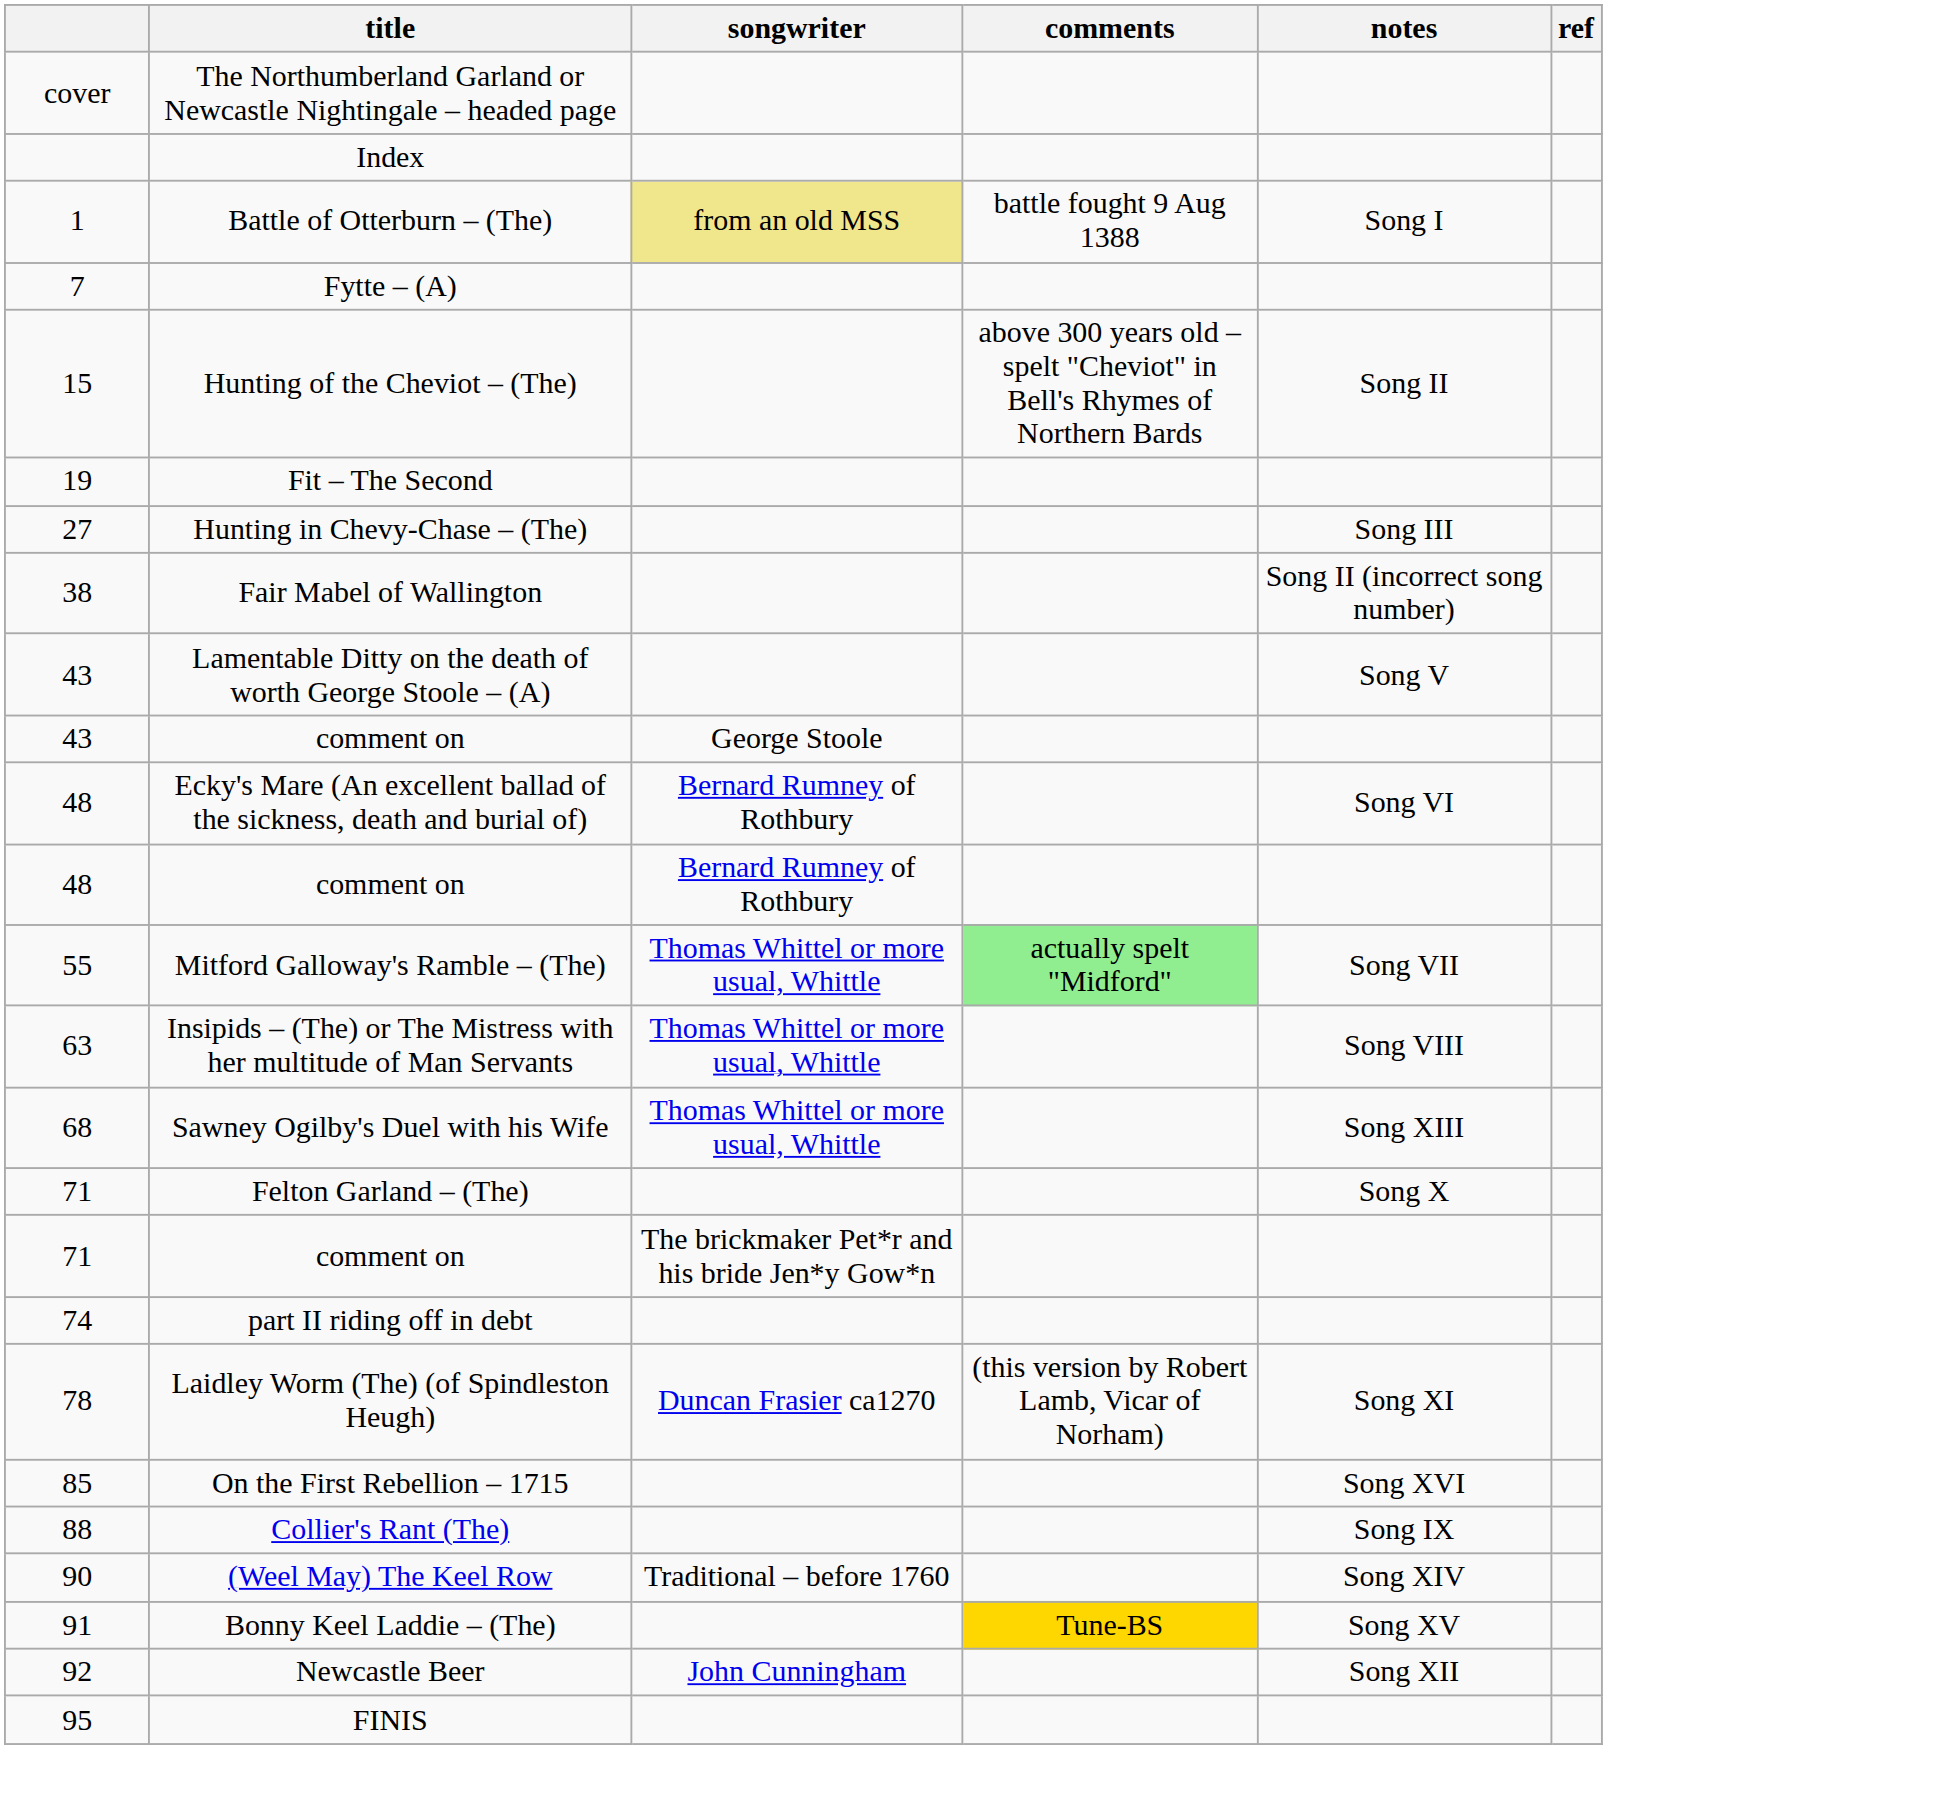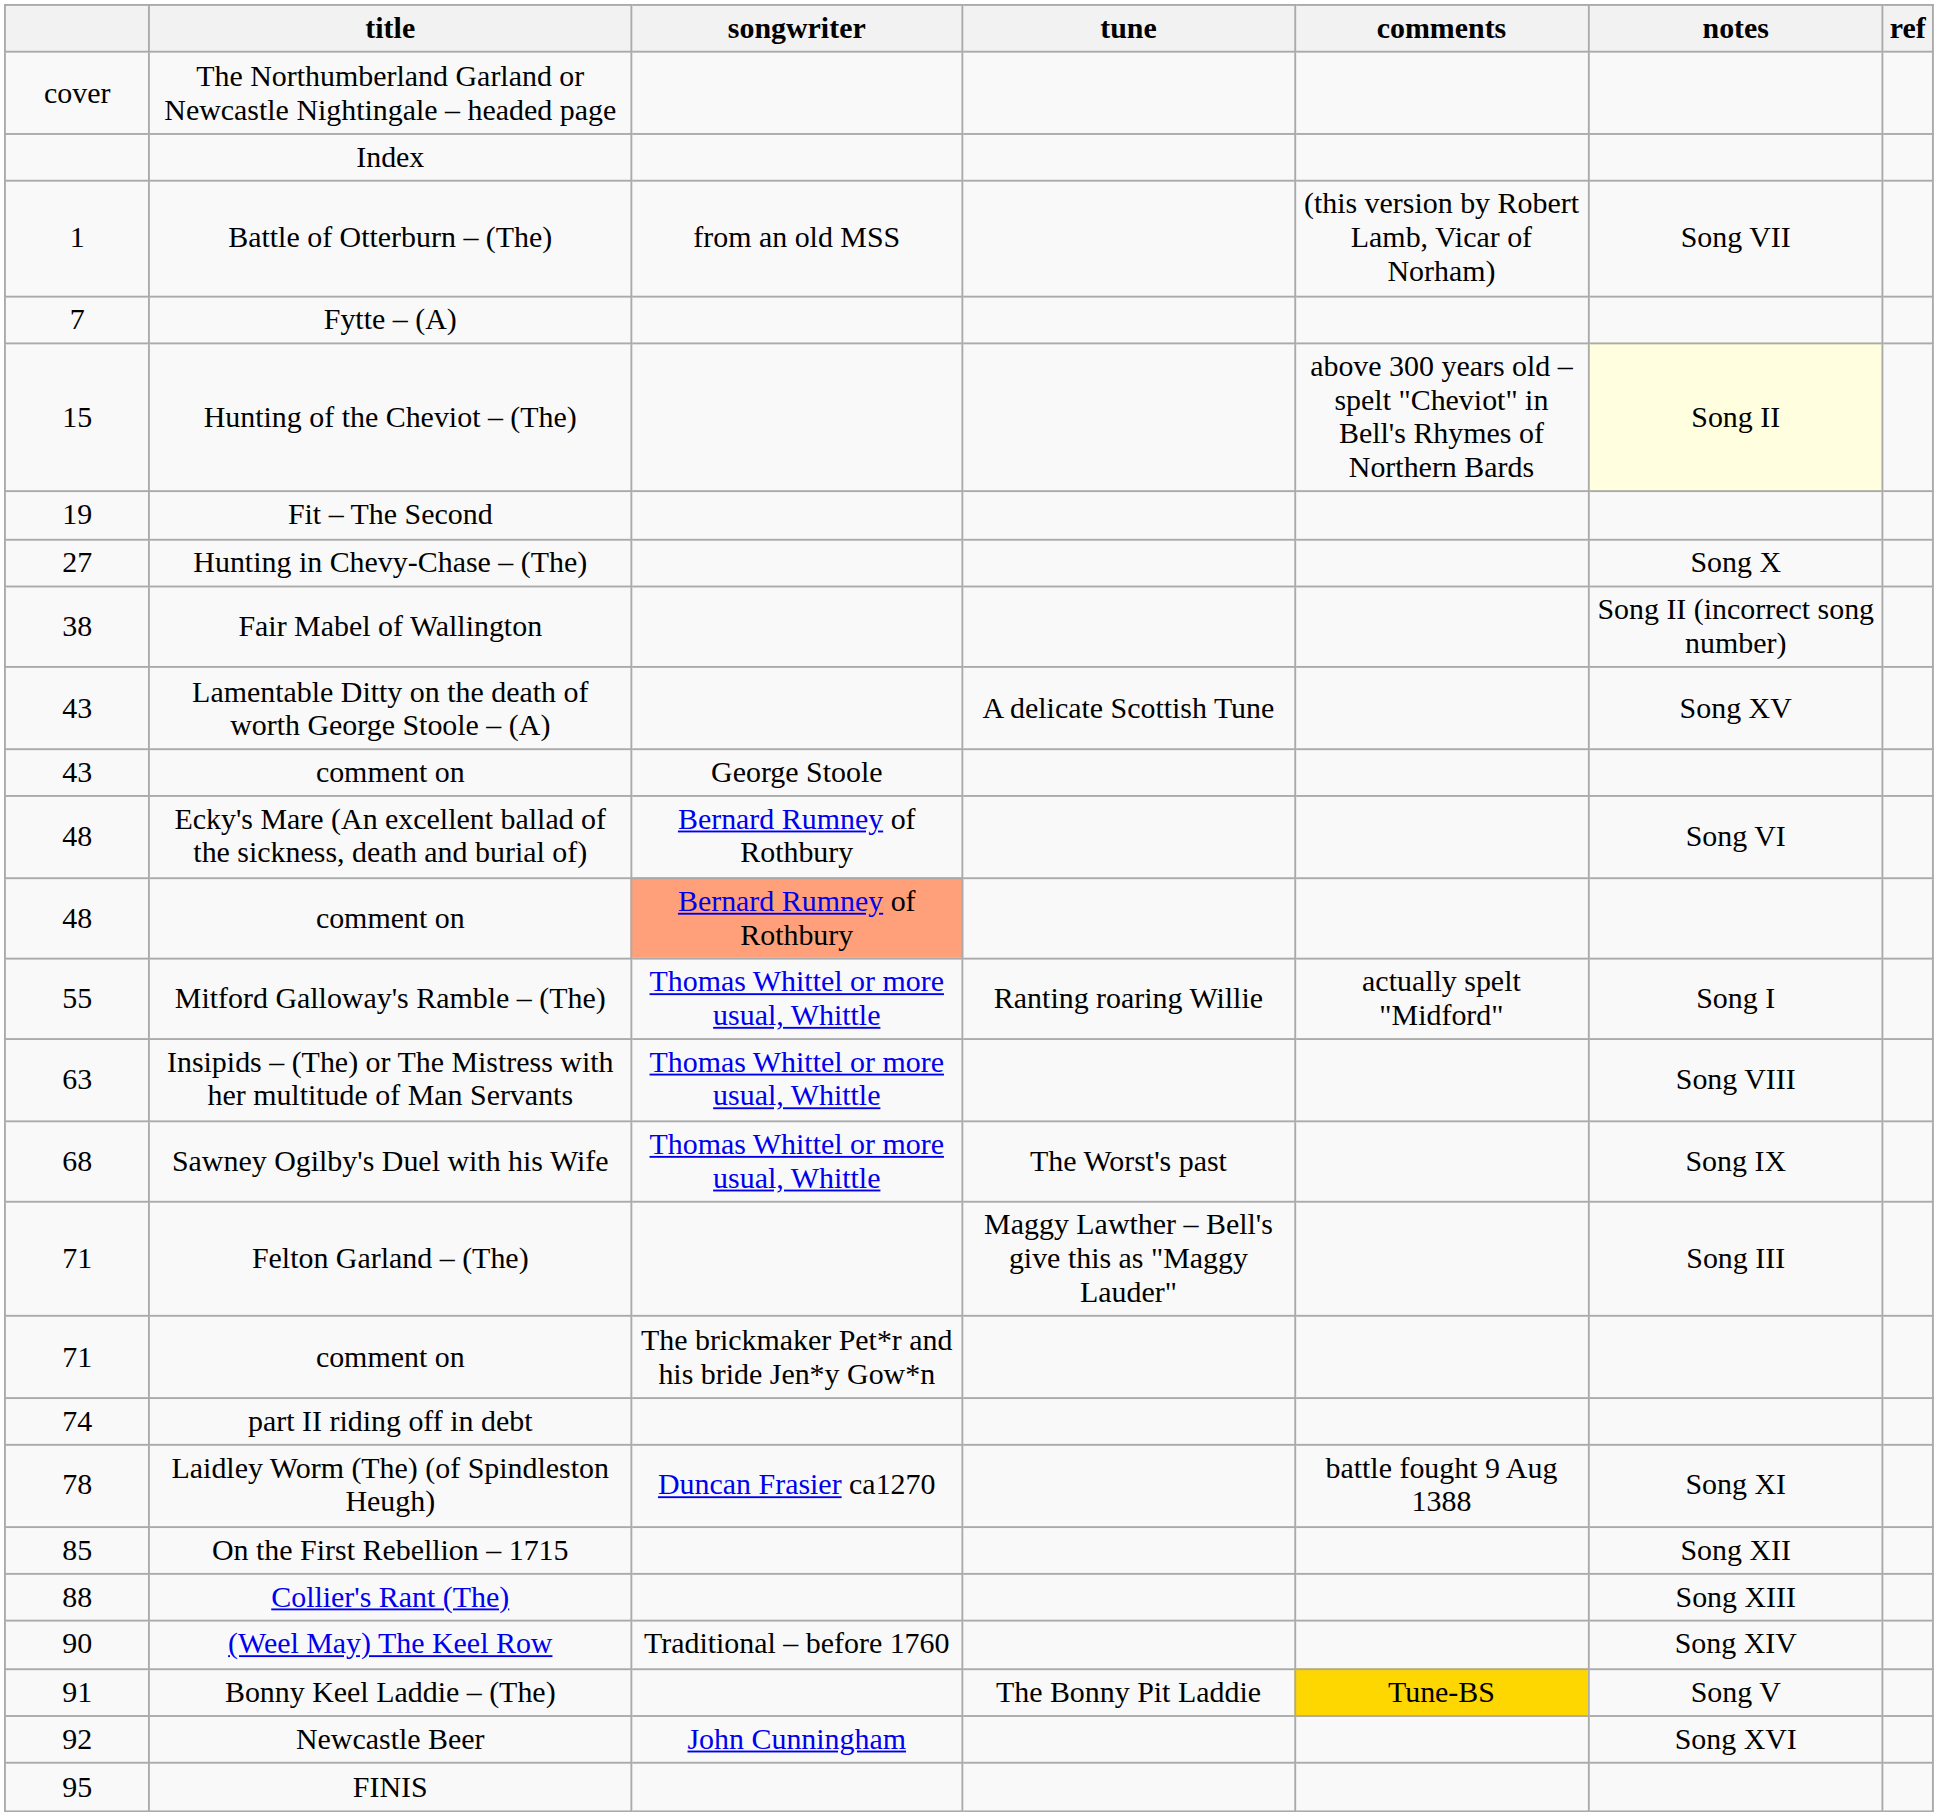 <table class="wikitable" style="text-align:center;">
 <tr>
 <th width=70 abbr="page"></th>
 <th width=250 abbr="title of song">title</th>
 <th width=170 abbr="author">songwriter</th>
+<th width=170 abbr="tune/air">tune</th>
 <th width=150abbr="comments">comments</th>
 <th width=150abbr="notes">notes</th>
 <th width=15 abbr="reference">ref</th>
 </tr>
 <tr>
 <td>cover</td>
 <td>The Northumberland Garland or Newcastle Nightingale – headed page</td>
+<td></td>
 <td></td>
 <td></td>
 <td></td>
 <td></td>
 </tr>
 <tr>
 <td></td>
 <td>Index</td>
 <td></td>
 <td></td>
 <td></td>
 <td></td>
+<td></td>
 </tr>
 <tr>
 <td>1</td>
 <td>Battle of Otterburn – (The)</td>
-<td style="background: khaki;">from an old MSS</td>
-<td>battle fought 9 Aug 1388</td>
-<td>Song I</td>
+<td>from an old MSS</td>
+<td></td>
+<td>(this version by Robert Lamb, Vicar of Norham)</td>
+<td>Song VII</td>
 <td></td>
 </tr>
 <tr>
 <td>7</td>
 <td>Fytte – (A)</td>
 <td></td>
 <td></td>
 <td></td>
 <td></td>
+<td></td>
 </tr>
 <tr>
 <td>15</td>
 <td>Hunting of the Cheviot – (The)</td>
 <td></td>
+<td></td>
 <td>above 300 years old – spelt "Cheviot" in Bell's Rhymes of Northern Bards</td>
-<td>Song II</td>
+<td style="background: lightyellow;">Song II</td>
 <td></td>
 </tr>
 <tr>
 <td>19</td>
 <td>Fit – The Second</td>
+<td></td>
 <td></td>
 <td></td>
 <td></td>
 <td></td>
 </tr>
 <tr>
 <td>27</td>
 <td>Hunting in Chevy-Chase – (The)</td>
 <td></td>
 <td></td>
-<td>Song III</td>
+<td></td>
+<td>Song X</td>
 <td></td>
 </tr>
 <tr>
 <td>38</td>
 <td>Fair Mabel of Wallington</td>
+<td></td>
 <td></td>
 <td></td>
 <td>Song II (incorrect song number)</td>
 <td></td>
 </tr>
 <tr>
 <td>43</td>
 <td>Lamentable Ditty on the death of worth George Stoole – (A)</td>
 <td></td>
+<td>A delicate Scottish Tune</td>
 <td></td>
-<td>Song V</td>
+<td>Song XV</td>
 <td></td>
 </tr>
 <tr>
 <td>43</td>
 <td>comment on</td>
 <td>George Stoole</td>
 <td></td>
 <td></td>
 <td></td>
+<td></td>
 </tr>
 <tr>
 <td>48</td>
 <td>Ecky's Mare (An excellent ballad of the sickness, death and burial of)</td>
 <td><a href='#'>Bernard Rumney</a> of Rothbury</td>
+<td></td>
 <td></td>
 <td>Song VI</td>
 <td></td>
 </tr>
 <tr>
 <td>48</td>
 <td>comment on</td>
-<td><a href='#'>Bernard Rumney</a> of Rothbury</td>
+<td style="background: lightsalmon;"><a href='#'>Bernard Rumney</a> of Rothbury</td>
+<td></td>
 <td></td>
 <td></td>
 <td></td>
 </tr>
 <tr>
 <td>55</td>
 <td>Mitford Galloway's Ramble – (The)</td>
 <td><a href='#'>Thomas Whittel or more usual, Whittle</a></td>
-<td style="background: lightgreen;">actually spelt "Midford"</td>
-<td>Song VII</td>
+<td>Ranting roaring Willie</td>
+<td>actually spelt "Midford"</td>
+<td>Song I</td>
 <td></td>
 </tr>
 <tr>
 <td>63</td>
 <td>Insipids – (The) or The Mistress with her multitude of Man Servants</td>
 <td><a href='#'>Thomas Whittel or more usual, Whittle</a></td>
+<td></td>
 <td></td>
 <td>Song VIII</td>
 <td></td>
 </tr>
 <tr>
 <td>68</td>
 <td>Sawney Ogilby's Duel with his Wife</td>
 <td><a href='#'>Thomas Whittel or more usual, Whittle</a></td>
+<td>The Worst's past</td>
 <td></td>
-<td>Song XIII</td>
+<td>Song IX</td>
 <td></td>
 </tr>
 <tr>
 <td>71</td>
 <td>Felton Garland – (The)</td>
 <td></td>
+<td>Maggy Lawther – Bell's give this as "Maggy Lauder"</td>
 <td></td>
-<td>Song X</td>
+<td>Song III</td>
 <td></td>
 </tr>
 <tr>
 <td>71</td>
 <td>comment on</td>
 <td>The brickmaker Pet*r and his bride Jen*y Gow*n</td>
+<td></td>
 <td></td>
 <td></td>
 <td></td>
 </tr>
 <tr>
 <td>74</td>
 <td>part II riding off in debt</td>
 <td></td>
 <td></td>
 <td></td>
 <td></td>
+<td></td>
 </tr>
 <tr>
 <td>78</td>
 <td>Laidley Worm (The) (of Spindleston Heugh)</td>
 <td><a href='#'>Duncan Frasier</a> ca1270</td>
-<td>(this version by Robert Lamb, Vicar of Norham)</td>
+<td></td>
+<td>battle fought 9 Aug 1388</td>
 <td>Song XI</td>
 <td></td>
 </tr>
 <tr>
 <td>85</td>
 <td>On the First Rebellion – 1715</td>
 <td></td>
 <td></td>
-<td>Song XVI</td>
+<td></td>
+<td>Song XII</td>
 <td></td>
 </tr>
 <tr>
 <td>88</td>
 <td><a href='#'>Collier's Rant (The)</a></td>
 <td></td>
 <td></td>
-<td>Song IX</td>
+<td></td>
+<td>Song XIII</td>
 <td></td>
 </tr>
 <tr>
 <td>90</td>
 <td><a href='#'>(Weel May) The Keel Row</a></td>
 <td>Traditional – before 1760</td>
+<td></td>
 <td></td>
 <td>Song XIV</td>
 <td></td>
 </tr>
 <tr>
 <td>91</td>
 <td>Bonny Keel Laddie – (The)</td>
 <td></td>
+<td>The Bonny Pit Laddie</td>
 <td style="background: gold;">Tune-BS</td>
-<td>Song XV</td>
+<td>Song V</td>
 <td></td>
 </tr>
 <tr>
 <td>92</td>
 <td>Newcastle Beer</td>
 <td><a href='#'>John Cunningham</a></td>
 <td></td>
-<td>Song XII</td>
+<td></td>
+<td>Song XVI</td>
 <td></td>
 </tr>
 <tr>
 <td>95</td>
 <td>FINIS</td>
 <td></td>
 <td></td>
 <td></td>
 <td></td>
+<td></td>
 </tr>
 </table>
